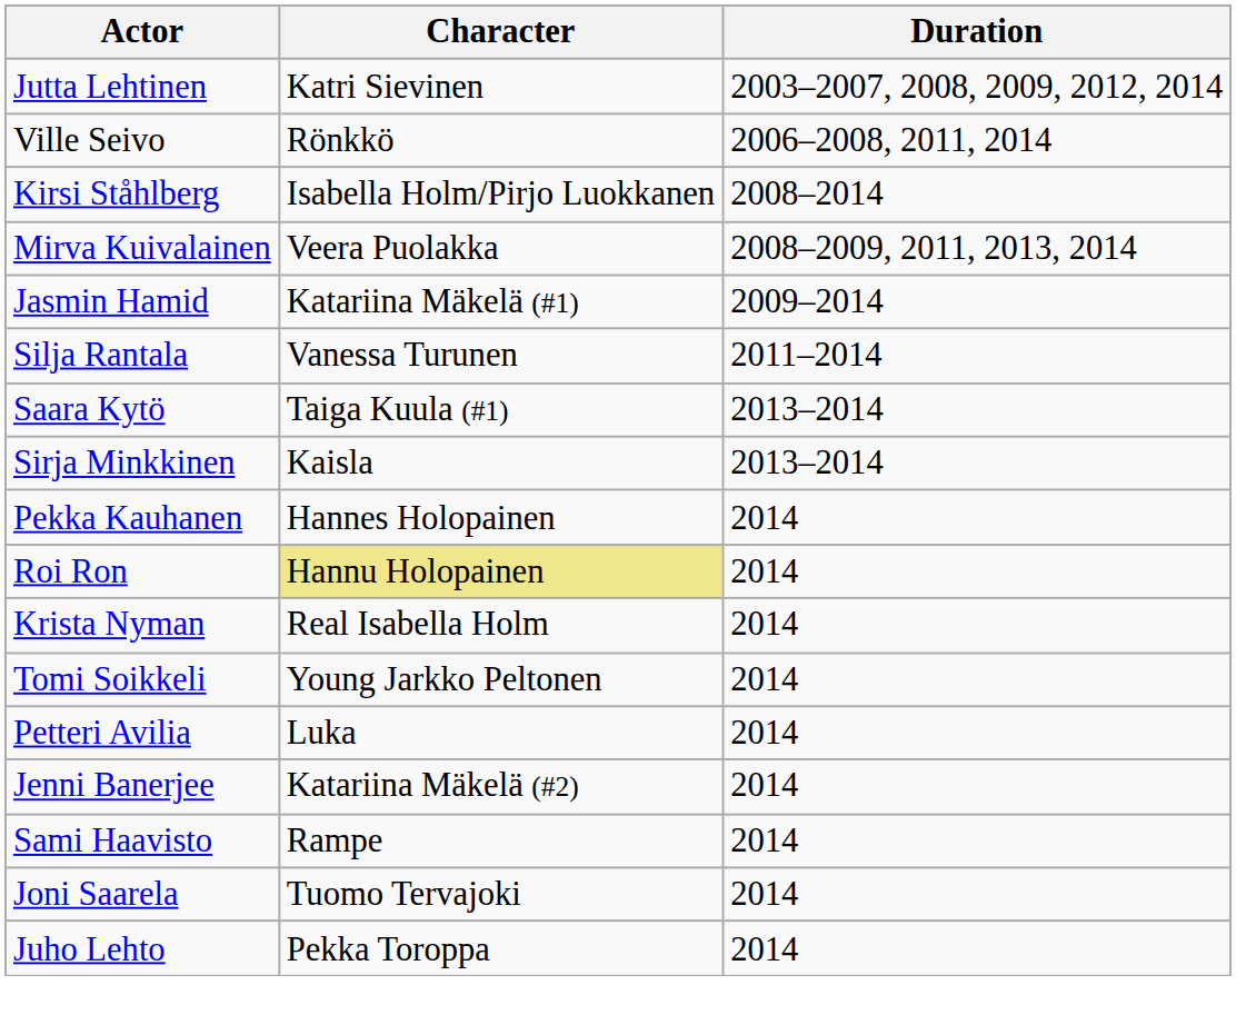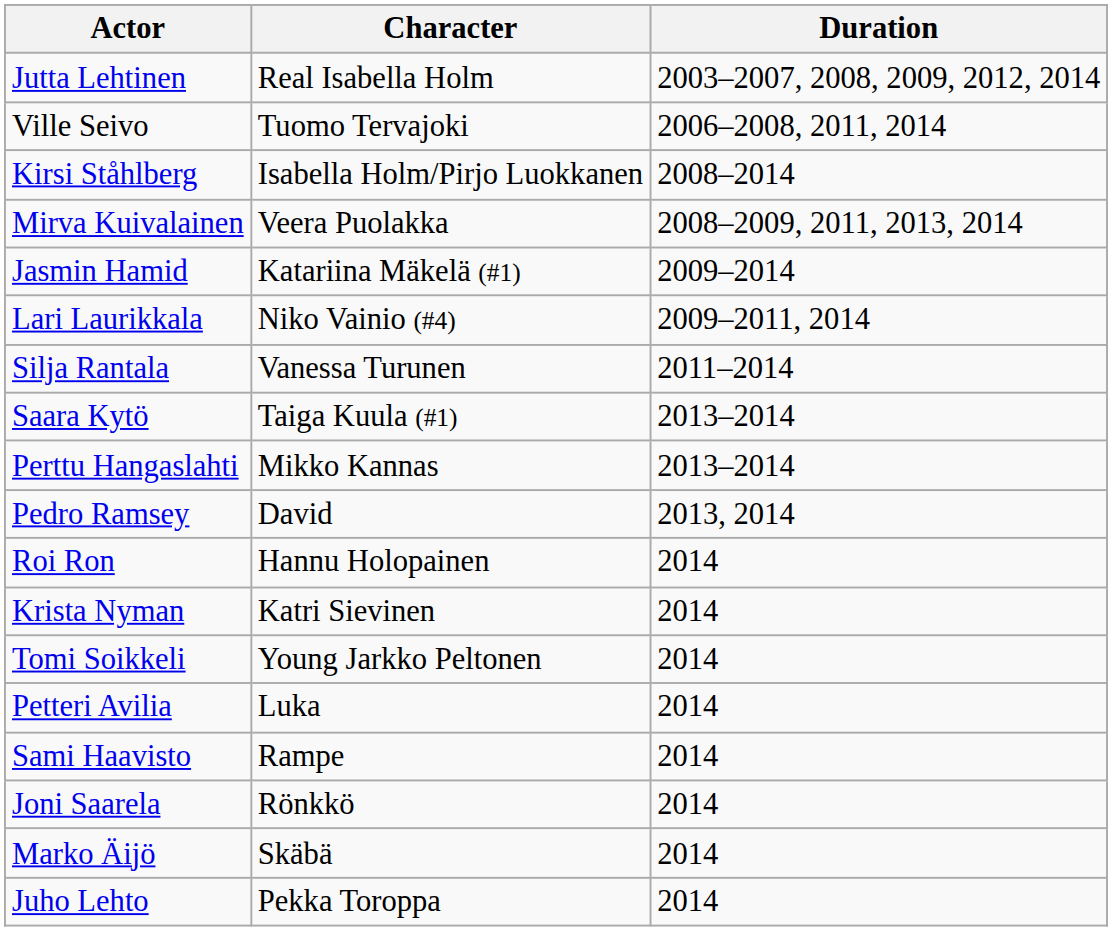 <table class="wikitable" sortable>
 <tr bgcolor="#CCCCCC">
 <th>Actor</th>
 <th>Character</th>
 <th>Duration</th>
 </tr>
 <tr>
 <td><a href='#'>Jutta Lehtinen</a></td>
-<td>Katri Sievinen</td>
+<td>Real Isabella Holm</td>
 <td>2003–2007, 2008, 2009, 2012, 2014</td>
 </tr>
 <tr>
 <td>Ville Seivo</td>
-<td>Rönkkö</td>
+<td>Tuomo Tervajoki</td>
 <td>2006–2008, 2011, 2014</td>
 </tr>
 <tr>
 <td><a href='#'>Kirsi Ståhlberg</a></td>
 <td>Isabella Holm/Pirjo Luokkanen</td>
 <td>2008–2014</td>
 </tr>
 <tr>
 <td><a href='#'>Mirva Kuivalainen</a></td>
 <td>Veera Puolakka</td>
 <td>2008–2009, 2011, 2013, 2014</td>
 </tr>
 <tr>
 <td><a href='#'>Jasmin Hamid</a></td>
 <td>Katariina Mäkelä <small>(#1)</small></td>
 <td>2009–2014</td>
 </tr>
 <tr>
+<td><a href='#'>Lari Laurikkala</a></td>
+<td>Niko Vainio <small>(#4)</small></td>
+<td>2009–2011, 2014</td>
+</tr>
+<tr>
 <td><a href='#'>Silja Rantala</a></td>
 <td>Vanessa Turunen</td>
 <td>2011–2014</td>
 </tr>
 <tr>
 <td><a href='#'>Saara Kytö</a></td>
 <td>Taiga Kuula <small>(#1)</small></td>
 <td>2013–2014</td>
 </tr>
 <tr>
-<td><a href='#'>Sirja Minkkinen</a></td>
-<td>Kaisla</td>
+<td><a href='#'>Perttu Hangaslahti</a></td>
+<td>Mikko Kannas</td>
 <td>2013–2014</td>
 </tr>
 <tr>
-<td><a href='#'>Pekka Kauhanen</a></td>
-<td>Hannes Holopainen</td>
-<td>2014</td>
+<td><a href='#'>Pedro Ramsey</a></td>
+<td>David</td>
+<td>2013, 2014</td>
 </tr>
 <tr>
 <td><a href='#'>Roi Ron</a></td>
-<td style="background: khaki;">Hannu Holopainen</td>
+<td>Hannu Holopainen</td>
 <td>2014</td>
 </tr>
 <tr>
 <td><a href='#'>Krista Nyman</a></td>
-<td>Real Isabella Holm</td>
+<td>Katri Sievinen</td>
 <td>2014</td>
 </tr>
 <tr>
 <td><a href='#'>Tomi Soikkeli</a></td>
 <td>Young Jarkko Peltonen</td>
 <td>2014</td>
 </tr>
 <tr>
 <td><a href='#'>Petteri Avilia</a></td>
 <td>Luka</td>
 <td>2014</td>
 </tr>
 <tr>
-<td><a href='#'>Jenni Banerjee</a></td>
-<td>Katariina Mäkelä <small>(#2)</small></td>
-<td>2014</td>
-</tr>
-<tr>
 <td><a href='#'>Sami Haavisto</a></td>
 <td>Rampe</td>
 <td>2014</td>
 </tr>
 <tr>
 <td><a href='#'>Joni Saarela</a></td>
-<td>Tuomo Tervajoki</td>
+<td>Rönkkö</td>
+<td>2014</td>
+</tr>
+<tr>
+<td><a href='#'>Marko Äijö</a></td>
+<td>Skäbä</td>
 <td>2014</td>
 </tr>
 <tr>
 <td><a href='#'>Juho Lehto</a></td>
 <td>Pekka Toroppa</td>
 <td>2014</td>
 </tr>
 </table>
